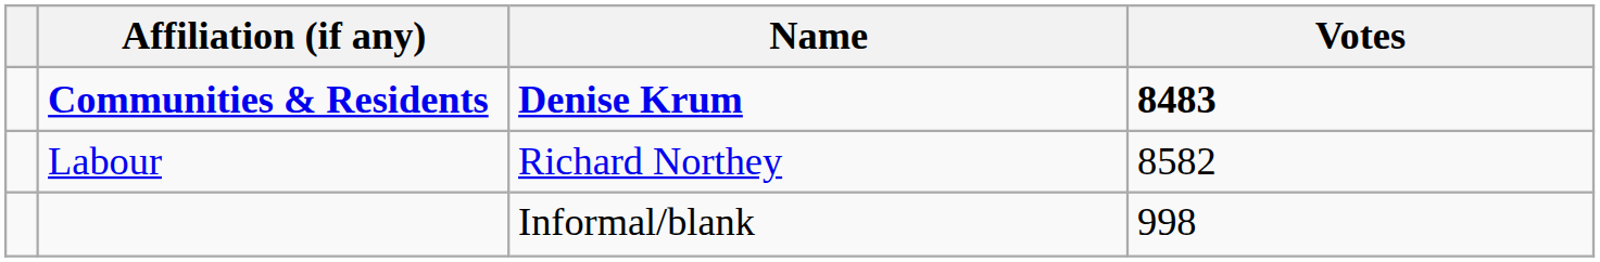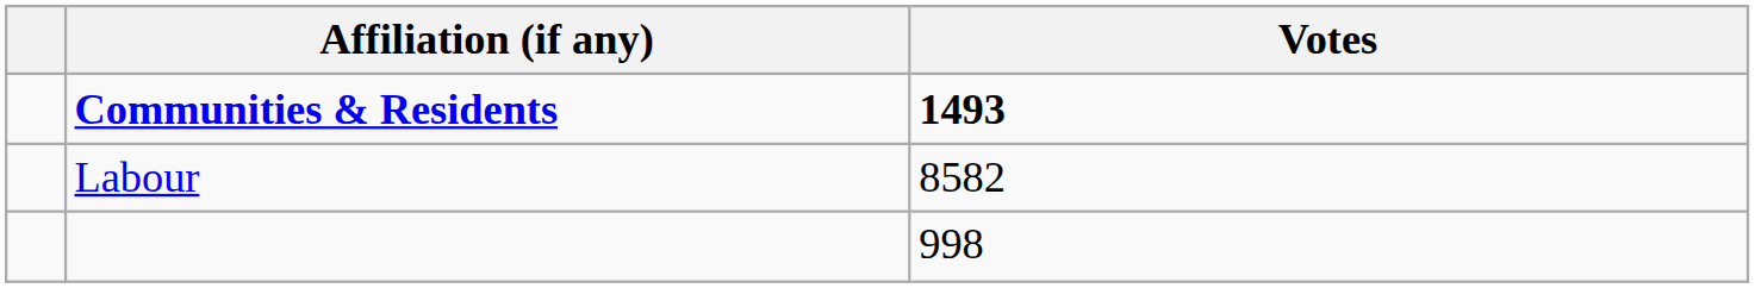 <table class="wikitable" style="width:51%;">
 <tr>
 <th style="width:1%;"></th>
 <th style="width:15%;">Affiliation (if any)</th>
-<th style="width:20%;">Name</th>
 <th style="width:15%;">Votes</th>
 </tr>
 <tr>
 <td bgcolor=></td>
 <td><strong><a href='#'>Communities & Residents</a> </strong></td>
-<td><strong><a href='#'>Denise Krum</a></strong></td>
-<td><strong>8483</strong></td>
+<td><strong>1493</strong></td>
 </tr>
 <tr>
 <td bgcolor=></td>
 <td><a href='#'>Labour</a></td>
-<td><a href='#'>Richard Northey</a></td>
 <td>8582</td>
 </tr>
 <tr>
 <td bgcolor=></td>
 <td></td>
-<td>Informal/blank</td>
 <td>998</td>
 </tr>
 </table>
